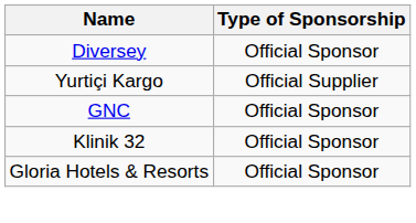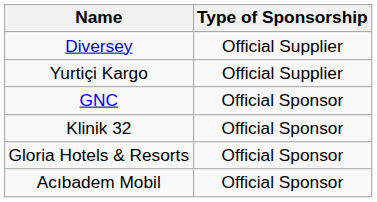 <table class="wikitable" style="text-align: center">
 <tr>
 <th>Name</th>
 <th>Type of Sponsorship</th>
 </tr>
 <tr>
 <td><a href='#'>Diversey</a></td>
-<td>Official Sponsor</td>
+<td>Official Supplier</td>
 </tr>
 <tr>
 <td>Yurtiçi Kargo</td>
 <td>Official Supplier</td>
 </tr>
 <tr>
 <td><a href='#'>GNC</a></td>
 <td>Official Sponsor</td>
 </tr>
 <tr>
 <td>Klinik 32</td>
 <td>Official Sponsor</td>
 </tr>
 <tr>
 <td>Gloria Hotels & Resorts</td>
 <td>Official Sponsor</td>
 </tr>
+<tr>
+<td>Acıbadem Mobil</td>
+<td>Official Sponsor</td>
+</tr>
 </table>
